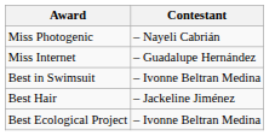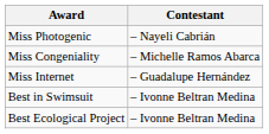 <table class="wikitable" style="font-size: 95%;">
 <tr>
 <th>Award</th>
 <th>Contestant</th>
 </tr>
 <tr>
 <td>Miss Photogenic</td>
 <td> – Nayeli Cabrián</td>
 </tr>
 <tr>
+<td>Miss Congeniality</td>
+<td> – Michelle Ramos Abarca</td>
+</tr>
+<tr>
 <td>Miss Internet</td>
 <td> – Guadalupe Hernández</td>
 </tr>
 <tr>
 <td>Best in Swimsuit</td>
 <td> – Ivonne Beltran Medina</td>
 </tr>
 <tr>
-<td>Best Hair</td>
-<td> – Jackeline Jiménez</td>
-</tr>
-<tr>
 <td>Best Ecological Project</td>
 <td> – Ivonne Beltran Medina</td>
 </tr>
 </table>
